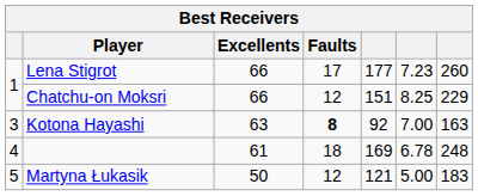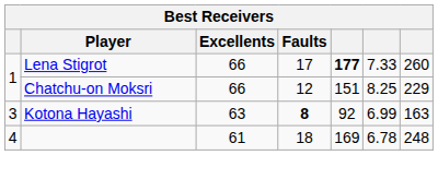 <table class="wikitable sortable" style=font-size:90%>
 <tr>
 <th colspan=7>Best Receivers</th>
 </tr>
 <tr>
 <th></th>
 <th width=158>Player</th>
 <th width=20>Excellents</th>
 <th width=20>Faults</th>
 <th width=20></th>
 <th width=20></th>
 <th width=20></th>
 </tr>
 <tr>
 <td rowspan="2">1</td>
 <td> <a href='#'>Lena Stigrot</a></td>
 <td align=center>66</td>
 <td align=center>17</td>
-<td align=center>177</td>
-<td align=center>7.23</td>
+<td align=center><strong>177</strong></td>
+<td align=center>7.33</td>
 <td align=center>260</td>
 </tr>
 <tr>
 <td> <a href='#'>Chatchu-on Moksri</a></td>
 <td align=center>66</td>
 <td align=center>12</td>
 <td align=center>151</td>
 <td align=center>8.25</td>
 <td align=center>229</td>
 </tr>
 <tr>
 <td>3</td>
 <td> <a href='#'>Kotona Hayashi</a></td>
 <td align=center>63</td>
 <td align=center><strong>8</strong></td>
 <td align=center>92</td>
-<td align=center>7.00</td>
+<td align=center>6.99</td>
 <td align=center>163</td>
 </tr>
 <tr>
 <td>4</td>
 <td> </td>
 <td align=center>61</td>
 <td align=center>18</td>
 <td align=center>169</td>
 <td align=center>6.78</td>
 <td align=center>248</td>
 </tr>
-<tr>
-<td>5</td>
-<td> <a href='#'>Martyna Łukasik</a></td>
-<td align=center>50</td>
-<td align=center>12</td>
-<td align=center>121</td>
-<td align=center>5.00</td>
-<td align=center>183</td>
-</tr>
 </table>
